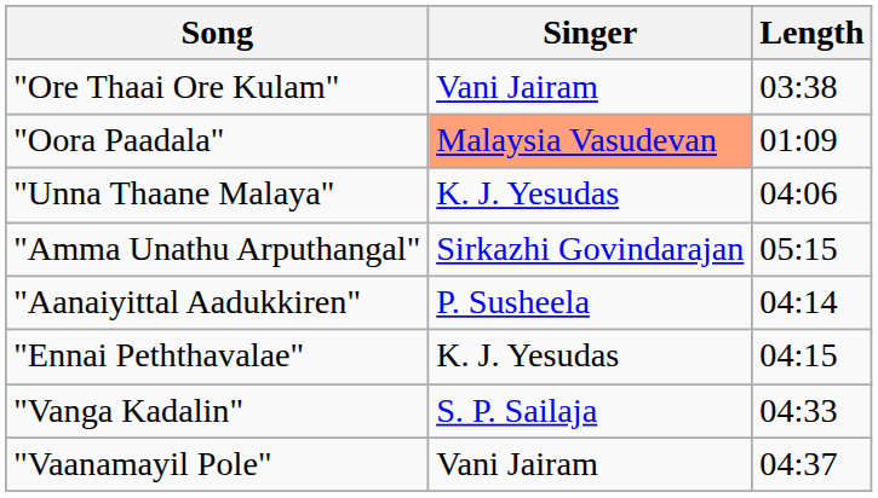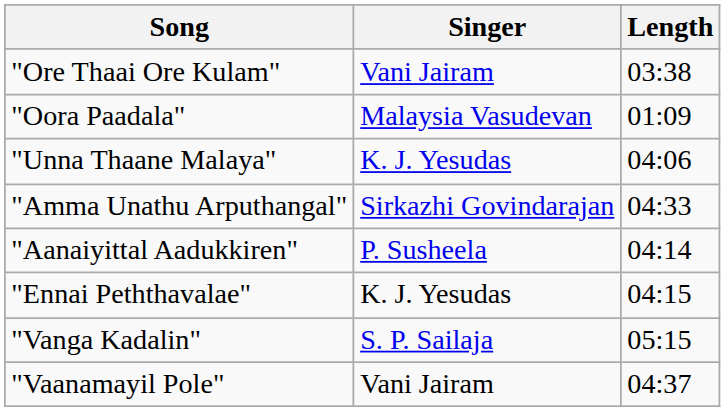 <table class="wikitable">
 <tr>
 <th>Song</th>
 <th>Singer</th>
 <th>Length</th>
 </tr>
 <tr>
 <td>"Ore Thaai Ore Kulam"</td>
 <td><a href='#'>Vani Jairam</a></td>
 <td>03:38</td>
 </tr>
 <tr>
 <td>"Oora Paadala"</td>
-<td style="background: lightsalmon;"><a href='#'>Malaysia Vasudevan</a></td>
+<td><a href='#'>Malaysia Vasudevan</a></td>
 <td>01:09</td>
 </tr>
 <tr>
 <td>"Unna Thaane Malaya"</td>
 <td><a href='#'>K. J. Yesudas</a></td>
 <td>04:06</td>
 </tr>
 <tr>
 <td>"Amma Unathu Arputhangal"</td>
 <td><a href='#'>Sirkazhi Govindarajan</a></td>
-<td>05:15</td>
+<td>04:33</td>
 </tr>
 <tr>
 <td>"Aanaiyittal Aadukkiren"</td>
 <td><a href='#'>P. Susheela</a></td>
 <td>04:14</td>
 </tr>
 <tr>
 <td>"Ennai Peththavalae"</td>
 <td>K. J. Yesudas</td>
 <td>04:15</td>
 </tr>
 <tr>
 <td>"Vanga Kadalin"</td>
 <td><a href='#'>S. P. Sailaja</a></td>
-<td>04:33</td>
+<td>05:15</td>
 </tr>
 <tr>
 <td>"Vaanamayil Pole"</td>
 <td>Vani Jairam</td>
 <td>04:37</td>
 </tr>
 </table>
